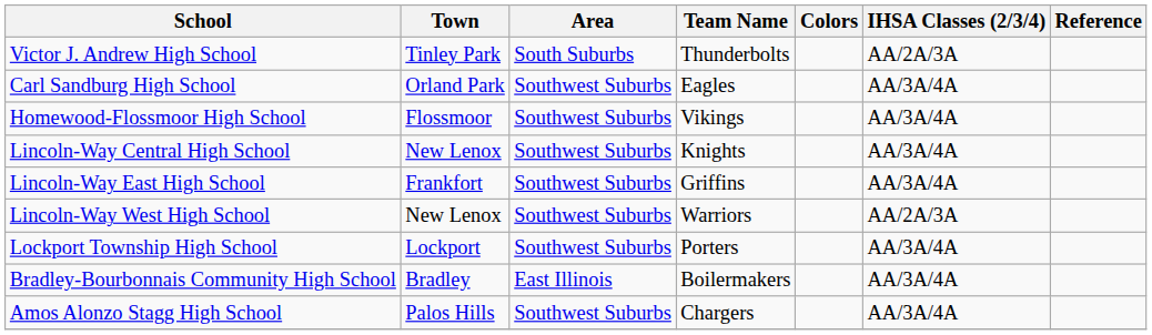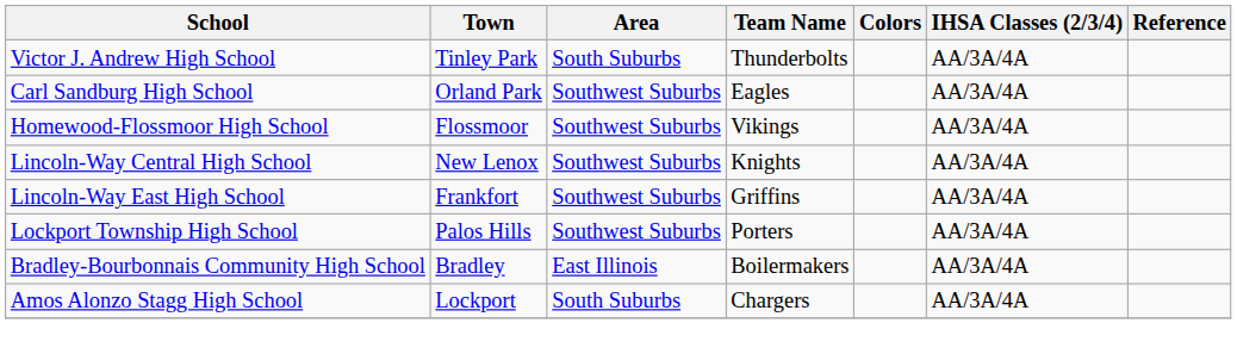 <table class="wikitable">
 <tr>
 <th>School</th>
 <th>Town</th>
 <th>Area</th>
 <th>Team Name</th>
 <th>Colors</th>
 <th>IHSA Classes (2/3/4)</th>
 <th>Reference</th>
 </tr>
 <tr>
 <td><a href='#'>Victor J. Andrew High School</a></td>
 <td><a href='#'>Tinley Park</a></td>
 <td><a href='#'>South Suburbs</a></td>
 <td>Thunderbolts</td>
 <td> </td>
-<td>AA/2A/3A</td>
+<td>AA/3A/4A</td>
 <td></td>
 </tr>
 <tr>
 <td><a href='#'>Carl Sandburg High School</a></td>
 <td><a href='#'>Orland Park</a></td>
 <td><a href='#'>Southwest Suburbs</a></td>
 <td>Eagles</td>
 <td>  </td>
 <td>AA/3A/4A</td>
 <td></td>
 </tr>
 <tr>
 <td><a href='#'>Homewood-Flossmoor High School</a></td>
 <td><a href='#'>Flossmoor</a></td>
 <td><a href='#'>Southwest Suburbs</a></td>
 <td>Vikings</td>
 <td> </td>
 <td>AA/3A/4A</td>
 <td></td>
 </tr>
 <tr>
 <td><a href='#'>Lincoln-Way Central High School</a></td>
 <td><a href='#'>New Lenox</a></td>
 <td><a href='#'>Southwest Suburbs</a></td>
 <td>Knights</td>
 <td> </td>
 <td>AA/3A/4A</td>
 <td></td>
 </tr>
 <tr>
 <td><a href='#'>Lincoln-Way East High School</a></td>
 <td><a href='#'>Frankfort</a></td>
 <td><a href='#'>Southwest Suburbs</a></td>
 <td>Griffins</td>
 <td>  </td>
 <td>AA/3A/4A</td>
 <td></td>
 </tr>
 <tr>
-<td><a href='#'>Lincoln-Way West High School</a></td>
-<td>New Lenox</td>
-<td><a href='#'>Southwest Suburbs</a></td>
-<td>Warriors</td>
-<td> </td>
-<td>AA/2A/3A</td>
-<td></td>
-</tr>
-<tr>
 <td><a href='#'>Lockport Township High School</a></td>
-<td><a href='#'>Lockport</a></td>
+<td><a href='#'>Palos Hills</a></td>
 <td><a href='#'>Southwest Suburbs</a></td>
 <td>Porters</td>
 <td> </td>
 <td>AA/3A/4A</td>
 <td></td>
 </tr>
 <tr>
 <td><a href='#'>Bradley-Bourbonnais Community High School</a></td>
 <td><a href='#'>Bradley</a></td>
 <td><a href='#'>East Illinois</a></td>
 <td>Boilermakers</td>
 <td> </td>
 <td>AA/3A/4A</td>
 <td></td>
 </tr>
 <tr>
 <td><a href='#'>Amos Alonzo Stagg High School</a></td>
-<td><a href='#'>Palos Hills</a></td>
-<td><a href='#'>Southwest Suburbs</a></td>
+<td><a href='#'>Lockport</a></td>
+<td><a href='#'>South Suburbs</a></td>
 <td>Chargers</td>
 <td> </td>
 <td>AA/3A/4A</td>
 <td></td>
 </tr>
 <tr>
 </tr>
 </table>
